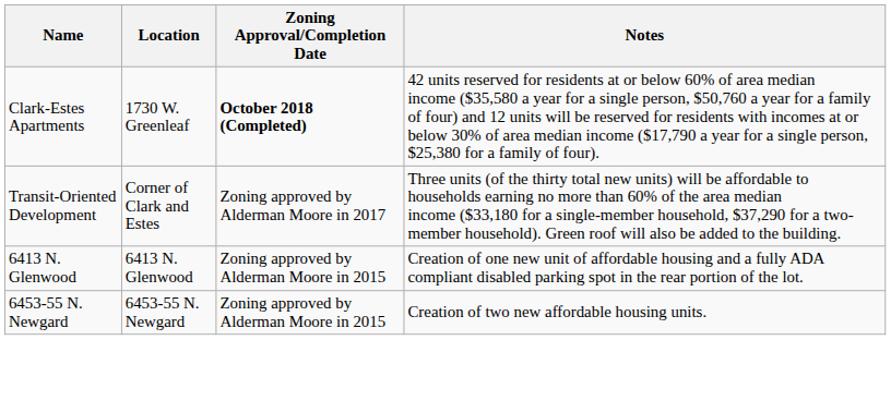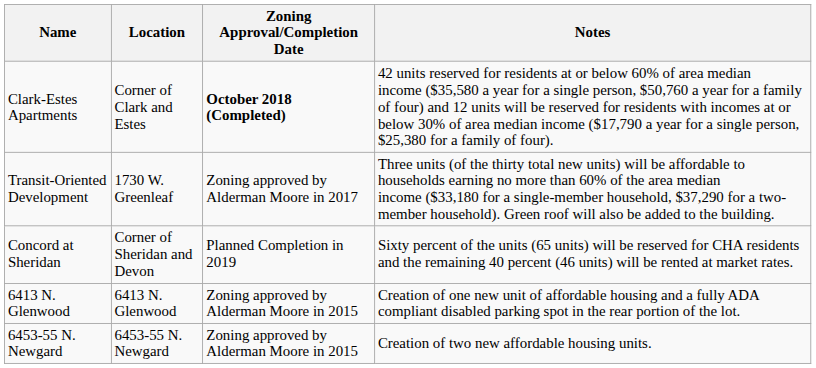 <table class="wikitable">
 <tr>
 <th>Name</th>
 <th>Location</th>
 <th>Zoning Approval/Completion Date</th>
 <th>Notes</th>
 </tr>
 <tr>
 <td>Clark-Estes Apartments</td>
-<td>1730 W. Greenleaf</td>
+<td>Corner of Clark and Estes</td>
 <td><strong>October 2018 (Completed)</strong></td>
 <td>42 units reserved for residents at or below 60% of area median income ($35,580 a year for a single person, $50,760 a year for a family of four) and 12 units will be reserved for residents with incomes at or below 30% of area median income ($17,790 a year for a single person, $25,380 for a family of four).</td>
 </tr>
 <tr>
 <td>Transit-Oriented Development</td>
-<td>Corner of Clark and Estes</td>
+<td>1730 W. Greenleaf</td>
 <td>Zoning approved by Alderman Moore in 2017</td>
 <td>Three units (of the thirty total new units) will be affordable to households earning no more than 60% of the area median income ($33,180 for a single-member household, $37,290 for a two-member household). Green roof will also be added to the building.</td>
+</tr>
+<tr>
+<td>Concord at Sheridan</td>
+<td>Corner of Sheridan and Devon</td>
+<td>Planned Completion in 2019</td>
+<td>Sixty percent of the units (65 units) will be reserved for CHA residents and the remaining 40 percent (46 units) will be rented at market rates.</td>
 </tr>
 <tr>
 <td>6413 N. Glenwood</td>
 <td>6413 N. Glenwood</td>
 <td>Zoning approved by Alderman Moore in 2015</td>
 <td>Creation of one new unit of affordable housing and a fully ADA compliant disabled parking spot in the rear portion of the lot.</td>
 </tr>
 <tr>
 <td>6453-55 N. Newgard</td>
 <td>6453-55 N. Newgard</td>
 <td>Zoning approved by Alderman Moore in 2015</td>
 <td>Creation of two new affordable housing units.</td>
 </tr>
 </table>
